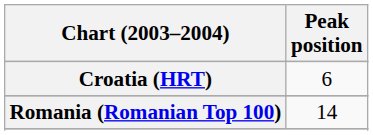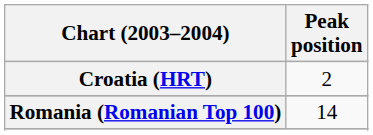 <table class="wikitable sortable plainrowheaders" style="text-align:center">
 <tr>
 <th>Chart (2003–2004)</th>
 <th>Peak<br>position</th>
 </tr>
 <tr>
 </tr>
 <tr>
 </tr>
 <tr>
 </tr>
 <tr>
 </tr>
 <tr>
 <th scope=row>Croatia (<a href='#'>HRT</a>)</th>
-<td>6</td>
+<td>2</td>
 </tr>
 <tr>
 </tr>
 <tr>
 </tr>
 <tr>
 </tr>
 <tr>
 </tr>
 <tr>
 </tr>
 <tr>
 </tr>
 <tr>
 </tr>
 <tr>
 </tr>
 <tr>
 </tr>
 <tr>
 <th scope="row">Romania (<a href='#'>Romanian Top 100</a>)</th>
 <td>14</td>
 </tr>
 <tr>
 </tr>
 <tr>
 </tr>
 <tr>
 </tr>
 <tr>
 </tr>
 </table>
